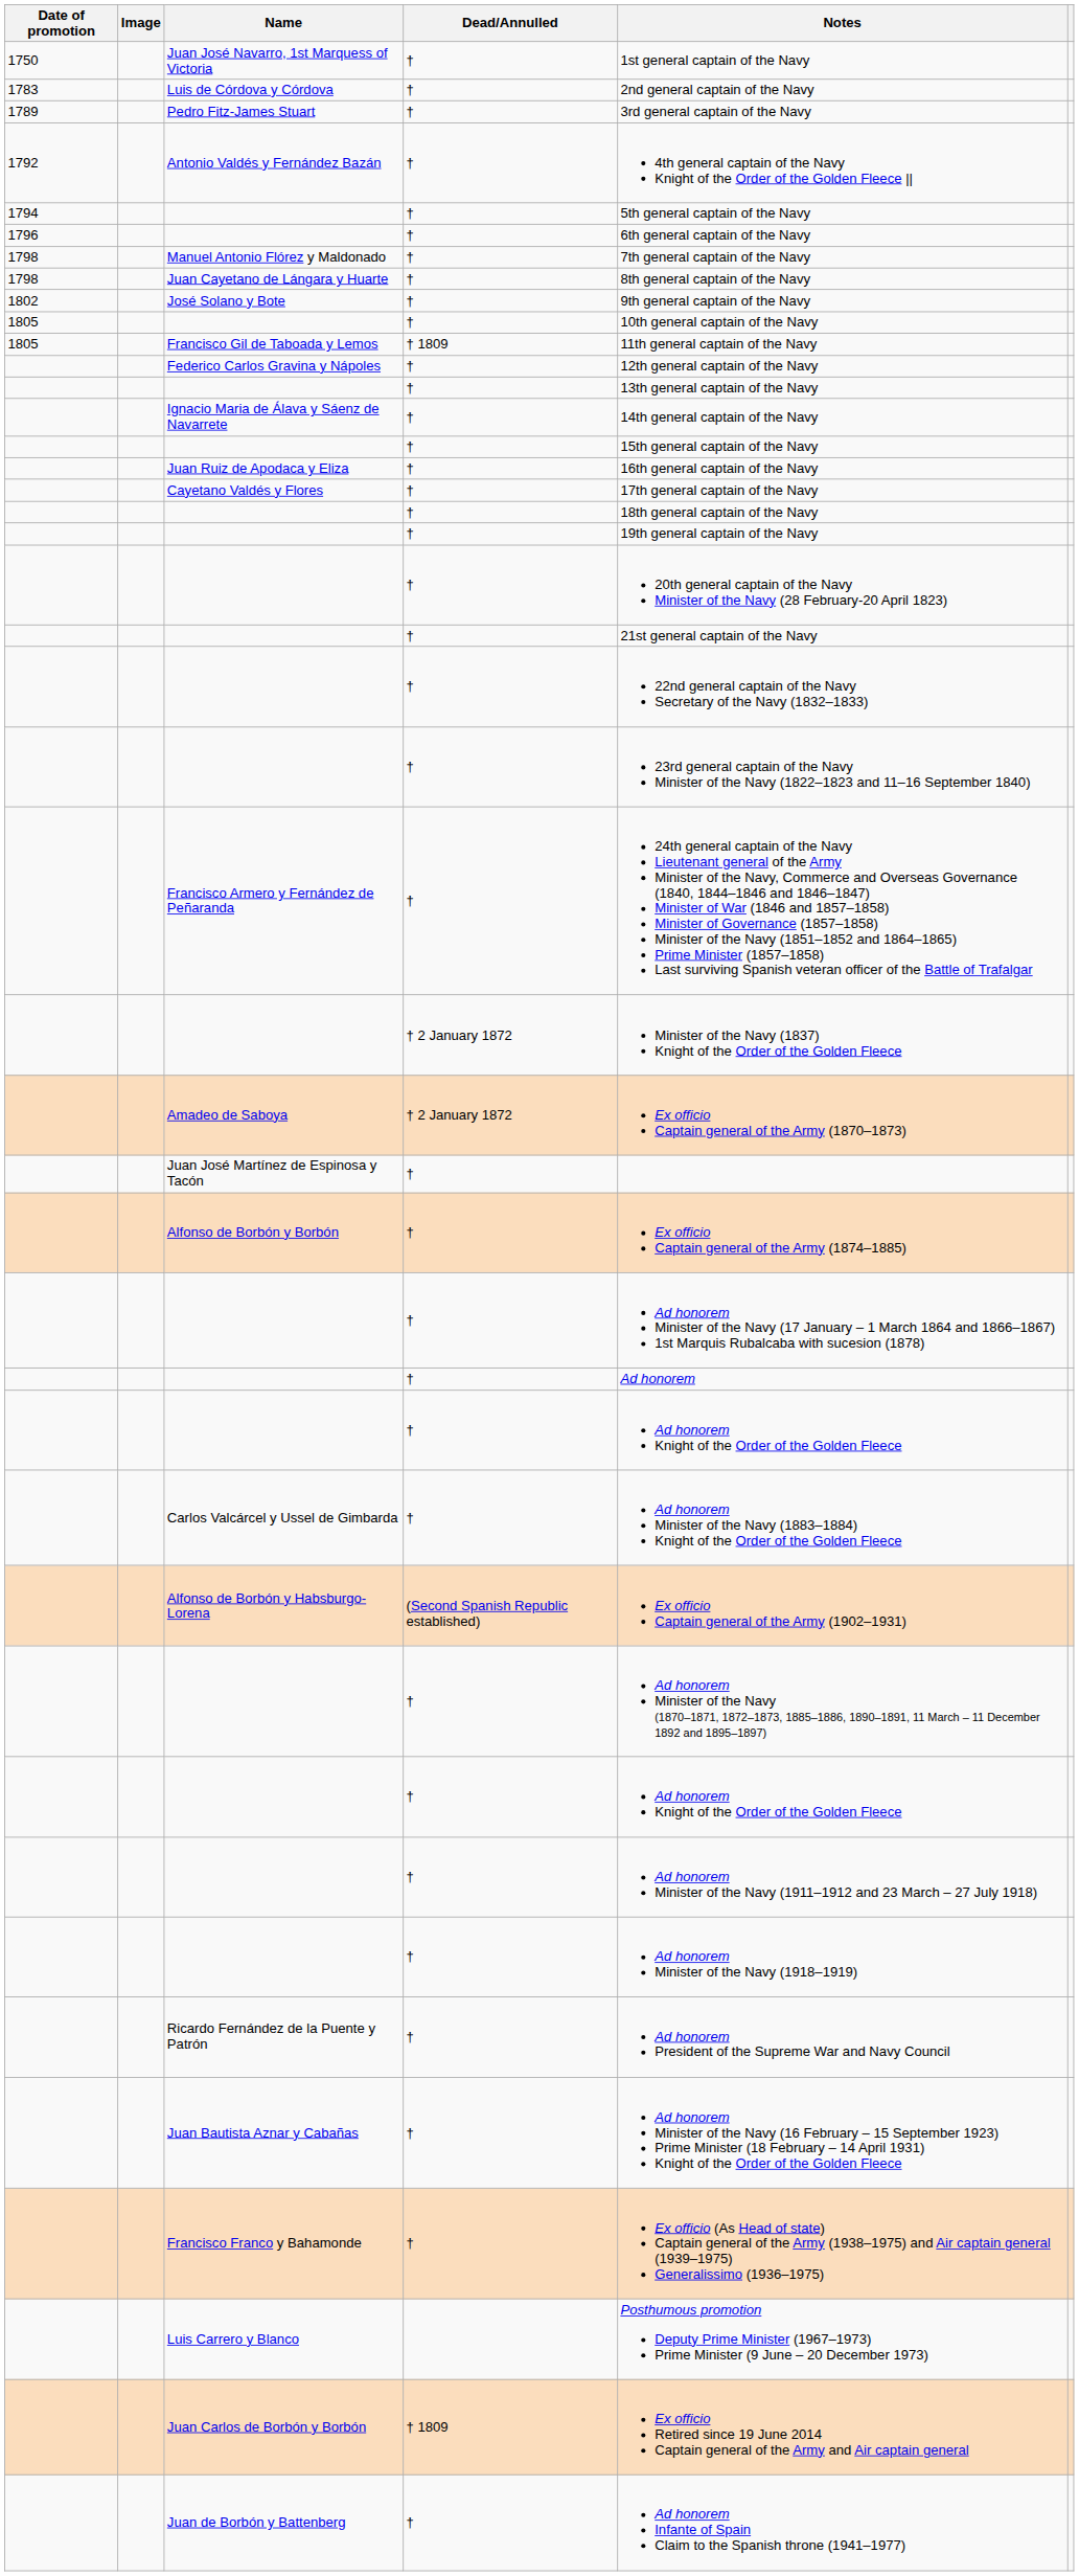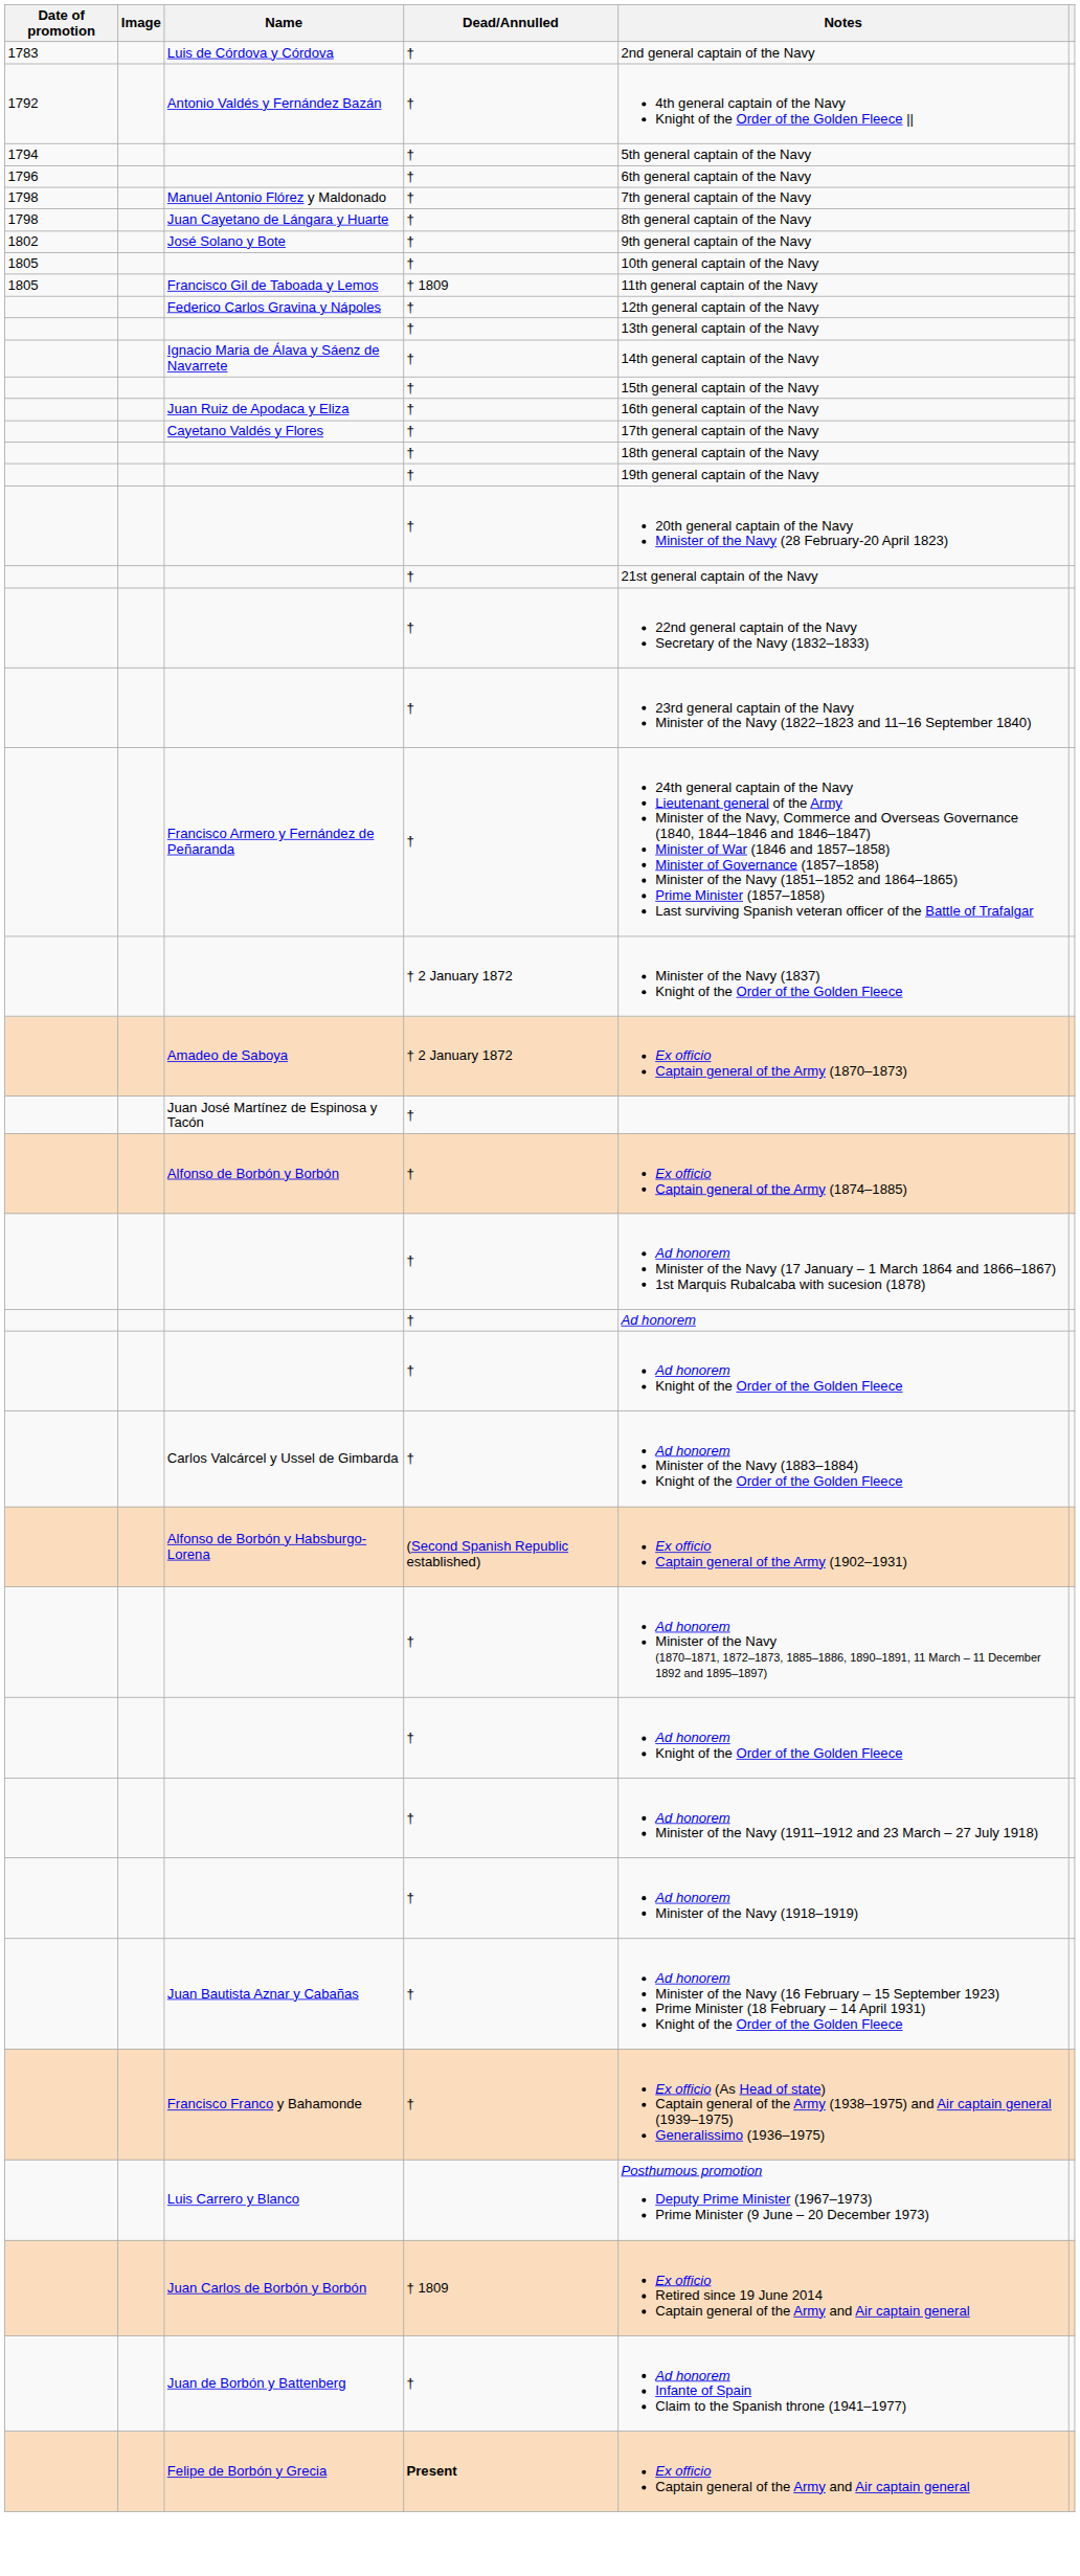 <table class="wikitable sortable">
 <tr>
 <th>Date of promotion<br></th>
 <th class=unsortable>Image<br></th>
 <th>Name<br></th>
 <th>Dead/Annulled<br></th>
 <th class=unsortable>Notes</th>
 <th class=unsortable></th>
 </tr>
 <tr>
-<td>1750</td>
-<td></td>
-<td><a href='#'>Juan José Navarro, 1st Marquess of Victoria</a></td>
-<td>† </td>
-<td>1st general captain of the Navy</td>
-<td></td>
-</tr>
-<tr>
 <td>1783</td>
 <td></td>
 <td><a href='#'>Luis de Córdova y Córdova</a></td>
 <td>† </td>
 <td>2nd general captain of the Navy</td>
-<td></td>
-</tr>
-<tr>
-<td>1789</td>
-<td></td>
-<td><a href='#'>Pedro Fitz-James Stuart</a></td>
-<td>† </td>
-<td>3rd general captain of the Navy</td>
 <td></td>
 </tr>
 <tr>
 <td>1792</td>
 <td></td>
 <td><a href='#'>Antonio Valdés y Fernández Bazán</a></td>
 <td>† </td>
 <td><br><ul><li>4th general captain of the Navy</li><li>Knight of the <a href='#'>Order of the Golden Fleece</a> || </li></ul></td>
 </tr>
 <tr>
 <td>1794</td>
 <td></td>
 <td></td>
 <td>† </td>
 <td>5th general captain of the Navy</td>
 <td></td>
 </tr>
 <tr>
 <td>1796</td>
 <td></td>
 <td></td>
 <td>† </td>
 <td>6th general captain of the Navy</td>
 <td></td>
 </tr>
 <tr>
 <td>1798</td>
 <td></td>
 <td><a href='#'>Manuel Antonio Flórez</a> y Maldonado</td>
 <td>† </td>
 <td>7th general captain of the Navy</td>
 <td></td>
 </tr>
 <tr>
 <td>1798</td>
 <td></td>
 <td><a href='#'>Juan Cayetano de Lángara y Huarte</a></td>
 <td>† </td>
 <td>8th general captain of the Navy</td>
 <td></td>
 </tr>
 <tr>
 <td>1802</td>
 <td></td>
 <td><a href='#'>José Solano y Bote</a></td>
 <td>† </td>
 <td>9th general captain of the Navy</td>
 <td></td>
 </tr>
 <tr>
 <td>1805</td>
 <td></td>
 <td></td>
 <td>† </td>
 <td>10th general captain of the Navy</td>
 <td></td>
 </tr>
 <tr>
 <td>1805</td>
 <td></td>
 <td><a href='#'>Francisco Gil de Taboada y Lemos</a></td>
 <td>† 1809</td>
 <td>11th general captain of the Navy</td>
 <td></td>
 </tr>
 <tr>
 <td></td>
 <td></td>
 <td><a href='#'>Federico Carlos Gravina y Nápoles</a></td>
 <td>† </td>
 <td>12th general captain of the Navy</td>
 <td></td>
 </tr>
 <tr>
 <td></td>
 <td></td>
 <td></td>
 <td>† </td>
 <td>13th general captain of the Navy</td>
 <td></td>
 </tr>
 <tr>
 <td></td>
 <td></td>
 <td><a href='#'>Ignacio Maria de Álava y Sáenz de Navarrete</a></td>
 <td>† </td>
 <td>14th general captain of the Navy</td>
 <td></td>
 </tr>
 <tr>
 <td></td>
 <td></td>
 <td></td>
 <td>† </td>
 <td>15th general captain of the Navy</td>
 <td></td>
 </tr>
 <tr>
 <td></td>
 <td></td>
 <td><a href='#'>Juan Ruiz de Apodaca y Eliza</a></td>
 <td>† </td>
 <td>16th general captain of the Navy</td>
 <td></td>
 </tr>
 <tr>
 <td></td>
 <td></td>
 <td><a href='#'>Cayetano Valdés y Flores</a></td>
 <td>† </td>
 <td>17th general captain of the Navy</td>
 <td></td>
 </tr>
 <tr>
 <td></td>
 <td></td>
 <td></td>
 <td>† </td>
 <td>18th general captain of the Navy</td>
 <td><br></td>
 </tr>
 <tr>
 <td></td>
 <td></td>
 <td></td>
 <td>† </td>
 <td>19th general captain of the Navy</td>
 <td></td>
 </tr>
 <tr>
 <td></td>
 <td></td>
 <td></td>
 <td>† </td>
 <td><br><ul><li>20th general captain of the Navy</li><li><a href='#'>Minister of the Navy</a> (28 February-20 April 1823)</li></ul></td>
 <td></td>
 </tr>
 <tr>
 <td></td>
 <td></td>
 <td></td>
 <td>† </td>
 <td>21st general captain of the Navy</td>
 <td></td>
 </tr>
 <tr>
 <td></td>
 <td></td>
 <td></td>
 <td>† </td>
 <td><br><ul><li>22nd general captain of the Navy</li><li>Secretary of the Navy (1832–1833)</li></ul></td>
 <td></td>
 </tr>
 <tr>
 <td></td>
 <td></td>
 <td></td>
 <td>† </td>
 <td><br><ul><li>23rd general captain of the Navy</li><li>Minister of the Navy (1822–1823 and 11–16 September 1840)</li></ul></td>
 <td></td>
 </tr>
 <tr>
 <td></td>
 <td></td>
 <td><a href='#'>Francisco Armero y Fernández de Peñaranda</a></td>
 <td>† </td>
 <td><br><ul><li>24th general captain of the Navy</li><li><a href='#'>Lieutenant general</a> of the <a href='#'>Army</a></li><li>Minister of the Navy, Commerce and Overseas Governance<br>(1840, 1844–1846 and 1846–1847)</li><li><a href='#'>Minister of War</a> (1846 and 1857–1858)</li><li><a href='#'>Minister of Governance</a> (1857–1858)</li><li>Minister of the Navy (1851–1852 and 1864–1865)</li><li><a href='#'>Prime Minister</a> (1857–1858)</li><li>Last surviving Spanish veteran officer of the <a href='#'>Battle of Trafalgar</a></li></ul></td>
 <td></td>
 </tr>
 <tr>
 <td></td>
 <td></td>
 <td></td>
 <td>† 2 January 1872</td>
 <td><br><ul><li>Minister of the Navy (1837)</li><li>Knight of the <a href='#'>Order of the Golden Fleece</a></li></ul></td>
 <td></td>
 </tr>
 <tr bgcolor="#FBDDBD">
 <td></td>
 <td></td>
 <td><a href='#'>Amadeo de Saboya</a></td>
 <td>† 2 January 1872</td>
 <td><br><ul><li><em><a href='#'>Ex officio</a></em></li><li><a href='#'>Captain general of the Army</a> (1870–1873)</li></ul></td>
 <td></td>
 </tr>
 <tr>
 <td></td>
 <td></td>
 <td>Juan José Martínez de Espinosa y Tacón</td>
 <td>† </td>
 <td></td>
 <td></td>
 </tr>
 <tr bgcolor="#FBDDBD">
 <td></td>
 <td></td>
 <td><a href='#'>Alfonso de Borbón y Borbón</a></td>
 <td>† </td>
 <td><br><ul><li><em><a href='#'>Ex officio</a></em></li><li><a href='#'>Captain general of the Army</a> (1874–1885)</li></ul></td>
 <td></td>
 </tr>
 <tr>
 <td></td>
 <td></td>
 <td></td>
 <td>† </td>
 <td><br><ul><li><em><a href='#'>Ad honorem</a></em></li><li>Minister of the Navy (17 January – 1 March 1864 and 1866–1867)</li><li>1st Marquis Rubalcaba with sucesion (1878)</li></ul></td>
 <td></td>
 </tr>
 <tr>
 <td></td>
 <td></td>
 <td></td>
 <td>† </td>
 <td><em><a href='#'>Ad honorem</a></em></td>
 <td></td>
 </tr>
 <tr>
 <td></td>
 <td></td>
 <td></td>
 <td>† </td>
 <td><br><ul><li><em><a href='#'>Ad honorem</a></em></li><li>Knight of the <a href='#'>Order of the Golden Fleece</a></li></ul></td>
 <td></td>
 </tr>
 <tr>
 <td></td>
 <td></td>
 <td>Carlos Valcárcel y Ussel de Gimbarda</td>
 <td>† </td>
 <td><br><ul><li><em><a href='#'>Ad honorem</a></em></li><li>Minister of the Navy (1883–1884)</li><li>Knight of the <a href='#'>Order of the Golden Fleece</a></li></ul></td>
 <td></td>
 </tr>
 <tr bgcolor="#FBDDBD">
 <td></td>
 <td></td>
 <td><a href='#'>Alfonso de Borbón y Habsburgo-Lorena</a></td>
 <td><br>(<a href='#'>Second Spanish Republic</a> established)</td>
 <td><br><ul><li><em><a href='#'>Ex officio</a></em></li><li><a href='#'>Captain general of the Army</a> (1902–1931)</li></ul></td>
 <td></td>
 </tr>
 <tr>
 <td></td>
 <td></td>
 <td></td>
 <td>† </td>
 <td><br><ul><li><em><a href='#'>Ad honorem</a></em></li><li>Minister of the Navy<br><small>(1870–1871, 1872–1873, 1885–1886, 1890–1891, 11 March – 11 December 1892 and 1895–1897)</small></li></ul></td>
 <td></td>
 </tr>
 <tr>
 <td></td>
 <td></td>
 <td></td>
 <td>† </td>
 <td><br><ul><li><em><a href='#'>Ad honorem</a></em></li><li>Knight of the <a href='#'>Order of the Golden Fleece</a></li></ul></td>
 <td></td>
 </tr>
 <tr>
 <td></td>
 <td></td>
 <td></td>
 <td>† </td>
 <td><br><ul><li><em><a href='#'>Ad honorem</a></em></li><li>Minister of the Navy (1911–1912 and 23 March – 27 July 1918)</li></ul></td>
 <td></td>
 </tr>
 <tr>
 <td></td>
 <td></td>
 <td></td>
 <td>† </td>
 <td><br><ul><li><em><a href='#'>Ad honorem</a></em></li><li>Minister of the Navy (1918–1919)</li></ul></td>
 <td><br></td>
 </tr>
 <tr>
 <td></td>
 <td></td>
-<td>Ricardo Fernández de la Puente y Patrón</td>
-<td>† </td>
-<td><br><ul><li><em><a href='#'>Ad honorem</a></em></li><li>President of the Supreme War and Navy Council</li></ul></td>
-<td></td>
-</tr>
-<tr>
-<td></td>
-<td></td>
 <td><a href='#'>Juan Bautista Aznar y Cabañas</a></td>
 <td>† </td>
 <td><br><ul><li><em><a href='#'>Ad honorem</a></em></li><li>Minister of the Navy (16 February – 15 September 1923)</li><li>Prime Minister (18 February – 14 April 1931)</li><li>Knight of the <a href='#'>Order of the Golden Fleece</a></li></ul></td>
 <td></td>
 </tr>
 <tr bgcolor="#FBDDBD">
 <td></td>
 <td></td>
 <td><a href='#'>Francisco Franco</a> y Bahamonde</td>
 <td>† </td>
 <td><br><ul><li><em><a href='#'>Ex officio</a></em> (As <a href='#'>Head of state</a>)</li><li>Captain general of the <a href='#'>Army</a> (1938–1975) and <a href='#'>Air captain general</a> (1939–1975)</li><li><a href='#'>Generalissimo</a> (1936–1975)</li></ul></td>
 <td></td>
 </tr>
 <tr>
 <td></td>
 <td></td>
 <td><a href='#'>Luis Carrero y Blanco</a></td>
 <td></td>
 <td><em><a href='#'>Posthumous promotion</a></em><br><ul><li><a href='#'>Deputy Prime Minister</a> (1967–1973)</li><li>Prime Minister (9 June – 20 December 1973)</li></ul></td>
 <td></td>
 </tr>
 <tr bgcolor="#FBDDBD">
 <td></td>
 <td></td>
 <td><a href='#'>Juan Carlos de Borbón y Borbón</a></td>
 <td>† 1809</td>
 <td><br><ul><li><em><a href='#'>Ex officio</a></em></li><li>Retired since 19 June 2014</li><li>Captain general of the <a href='#'>Army</a> and <a href='#'>Air captain general</a></li></ul></td>
 <td></td>
 </tr>
 <tr>
 <td></td>
 <td></td>
 <td><a href='#'>Juan de Borbón y Battenberg</a></td>
 <td>† </td>
 <td><br><ul><li><em><a href='#'>Ad honorem</a></em></li><li><a href='#'>Infante of Spain</a></li><li>Claim to the Spanish throne (1941–1977)</li></ul></td>
 <td></td>
 </tr>
+<tr bgcolor="#FBDDBD">
+<td></td>
+<td></td>
+<td><a href='#'>Felipe de Borbón y Grecia</a></td>
+<td><strong>Present</strong></td>
+<td><br><ul><li><em><a href='#'>Ex officio</a></em></li><li>Captain general of the <a href='#'>Army</a> and <a href='#'>Air captain general</a></li></ul></td>
+<td></td>
+</tr>
 </table>
